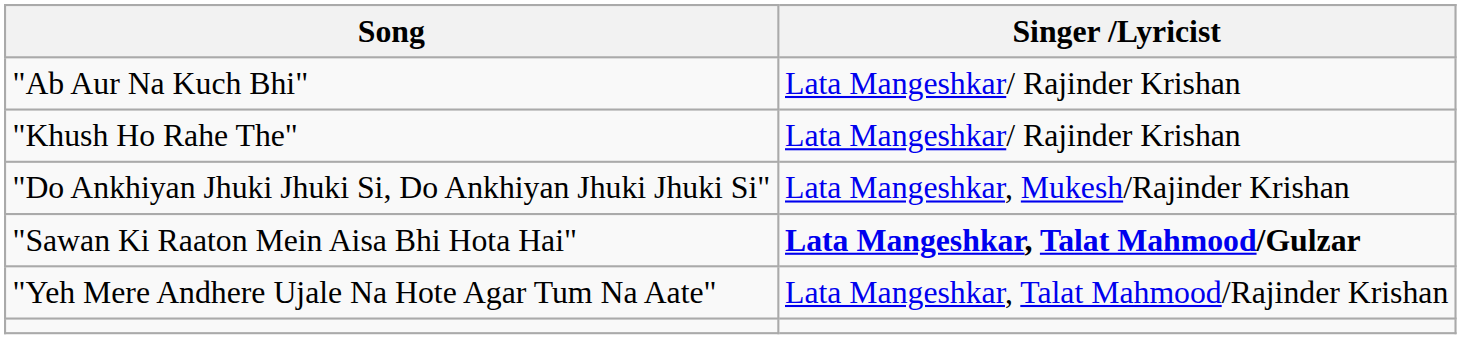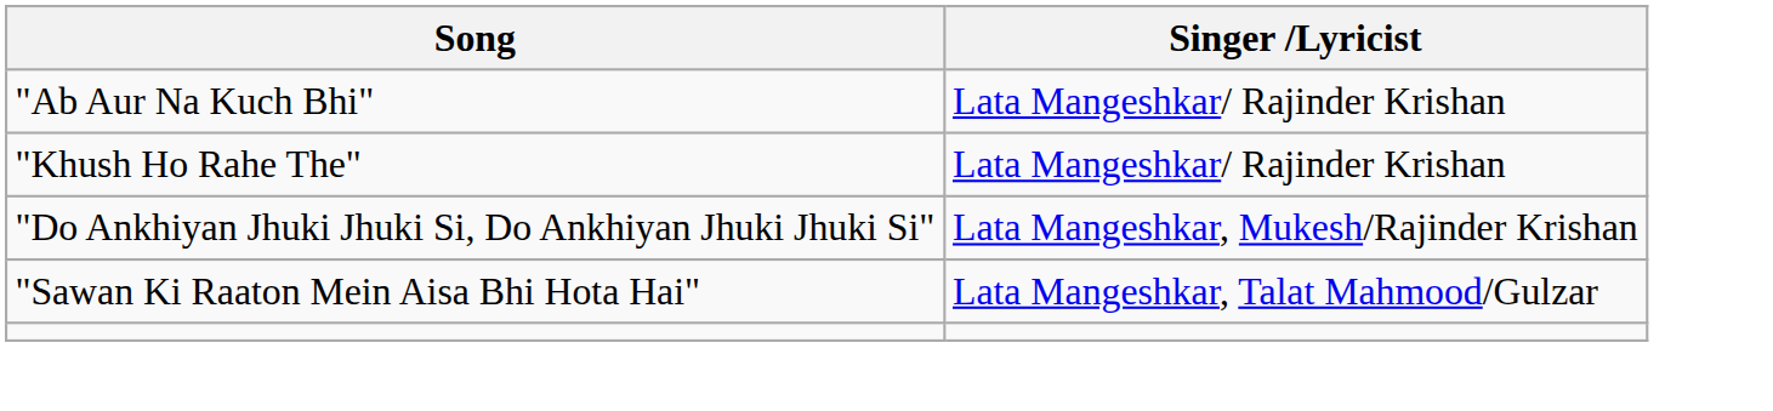 <table class="wikitable" style="font-size:95%;">
 <tr>
 <th>Song</th>
 <th>Singer /Lyricist</th>
 </tr>
 <tr>
 <td>"Ab Aur Na Kuch Bhi"</td>
 <td><a href='#'>Lata Mangeshkar</a>/ Rajinder Krishan</td>
 </tr>
 <tr>
 <td>"Khush Ho Rahe The"</td>
 <td><a href='#'>Lata Mangeshkar</a>/ Rajinder Krishan</td>
 </tr>
 <tr>
 <td>"Do Ankhiyan Jhuki Jhuki Si, Do Ankhiyan Jhuki Jhuki Si"</td>
 <td><a href='#'>Lata Mangeshkar</a>, <a href='#'>Mukesh</a>/Rajinder Krishan</td>
 </tr>
 <tr>
 <td>"Sawan Ki Raaton Mein Aisa Bhi Hota Hai"</td>
-<td><strong><a href='#'>Lata Mangeshkar</a>, <a href='#'>Talat Mahmood</a>/Gulzar</strong></td>
-</tr>
-<tr>
-<td>"Yeh Mere Andhere Ujale Na Hote Agar Tum Na Aate"</td>
-<td><a href='#'>Lata Mangeshkar</a>, <a href='#'>Talat Mahmood</a>/Rajinder Krishan</td>
+<td><a href='#'>Lata Mangeshkar</a>, <a href='#'>Talat Mahmood</a>/Gulzar</td>
 </tr>
 <tr>
 <td></td>
 <td></td>
 </tr>
 </table>
